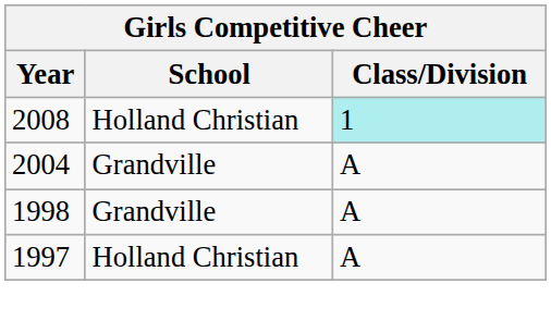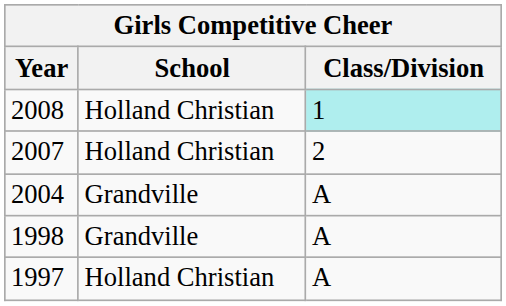 <table class="wikitable collapsible collapsed" width="300">
 <tr>
 <th colspan=3>Girls Competitive Cheer</th>
 </tr>
 <tr>
 <th scope="col">Year</th>
 <th scope="col">School</th>
 <th scope="col">Class/Division</th>
 </tr>
 <tr>
 <td>2008</td>
 <td>Holland Christian</td>
 <td style="background: paleturquoise;">1</td>
+</tr>
+<tr>
+<td>2007</td>
+<td>Holland Christian</td>
+<td>2</td>
 </tr>
 <tr>
 <td>2004</td>
 <td>Grandville</td>
 <td>A</td>
 </tr>
 <tr>
 <td>1998</td>
 <td>Grandville</td>
 <td>A</td>
 </tr>
 <tr>
 <td>1997</td>
 <td>Holland Christian</td>
 <td>A</td>
 </tr>
 </table>
